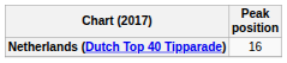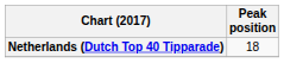 <table class="wikitable sortable plainrowheaders" style="text-align:center">
 <tr>
 <th scope="col">Chart (2017)</th>
 <th scope="col">Peak<br>position</th>
 </tr>
 <tr>
 <th scope="row">Netherlands (<a href='#'>Dutch Top 40 Tipparade</a>)</th>
-<td>16</td>
+<td>18</td>
 </tr>
 <tr>
 </tr>
 <tr>
 </tr>
 </table>
